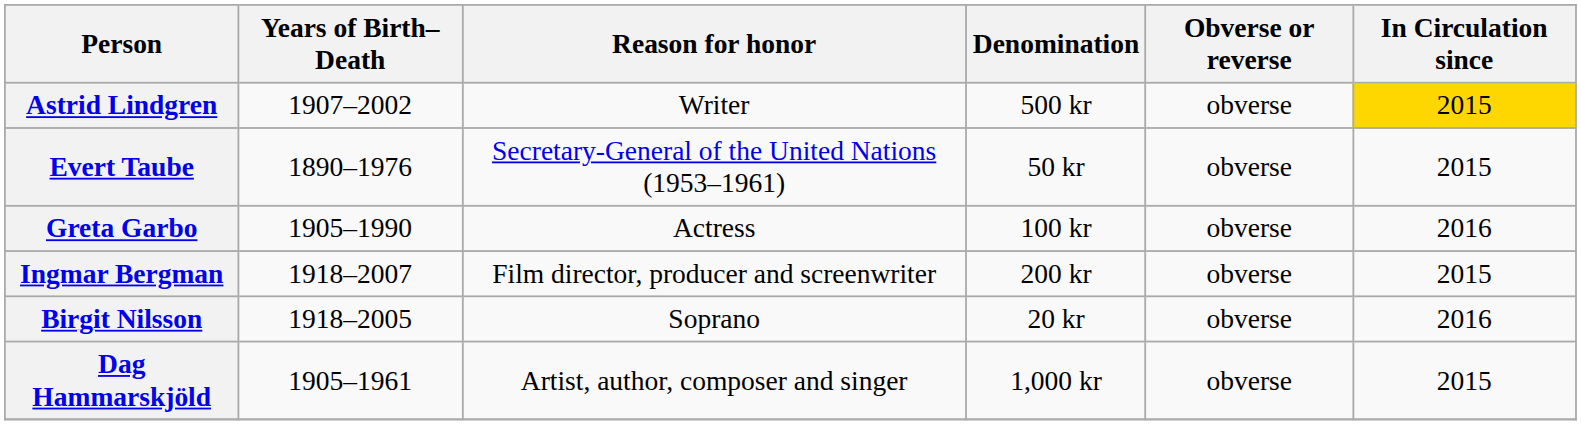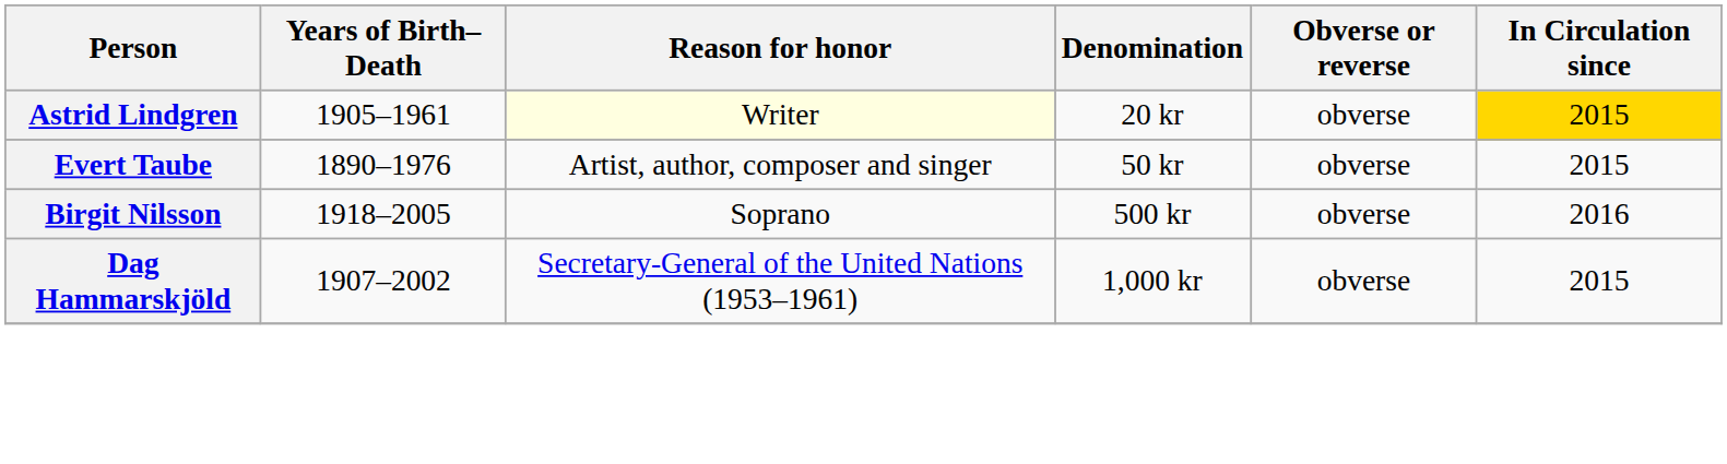 <table class="wikitable" style="font-size: 95%; text-align:center;">
 <tr>
 <th>Person</th>
 <th>Years of Birth–Death</th>
 <th>Reason for honor</th>
 <th>Denomination</th>
 <th>Obverse or reverse</th>
 <th>In Circulation since</th>
 </tr>
 <tr>
 <th><a href='#'>Astrid Lindgren</a></th>
-<td>1907–2002</td>
-<td>Writer</td>
-<td>500 kr</td>
+<td>1905–1961</td>
+<td style="background: lightyellow;">Writer</td>
+<td>20 kr</td>
 <td>obverse</td>
 <td style="background: gold;">2015</td>
 </tr>
 <tr>
 <th><a href='#'>Evert Taube</a></th>
 <td>1890–1976</td>
-<td><a href='#'>Secretary-General of the United Nations</a> (1953–1961)</td>
+<td>Artist, author, composer and singer</td>
 <td>50 kr</td>
-<td>obverse</td>
-<td>2015</td>
-</tr>
-<tr>
-<th><a href='#'>Greta Garbo</a></th>
-<td>1905–1990</td>
-<td>Actress</td>
-<td>100 kr</td>
-<td>obverse</td>
-<td>2016</td>
-</tr>
-<tr>
-<th><a href='#'>Ingmar Bergman</a></th>
-<td>1918–2007</td>
-<td>Film director, producer and screenwriter</td>
-<td>200 kr</td>
 <td>obverse</td>
 <td>2015</td>
 </tr>
 <tr>
 <th><a href='#'>Birgit Nilsson</a></th>
 <td>1918–2005</td>
 <td>Soprano</td>
-<td>20 kr</td>
+<td>500 kr</td>
 <td>obverse</td>
 <td>2016</td>
 </tr>
 <tr>
 <th><a href='#'>Dag Hammarskjöld</a></th>
-<td>1905–1961</td>
-<td>Artist, author, composer and singer</td>
+<td>1907–2002</td>
+<td><a href='#'>Secretary-General of the United Nations</a> (1953–1961)</td>
 <td>1,000 kr</td>
 <td>obverse</td>
 <td>2015</td>
 </tr>
 <tr>
 </tr>
 </table>
